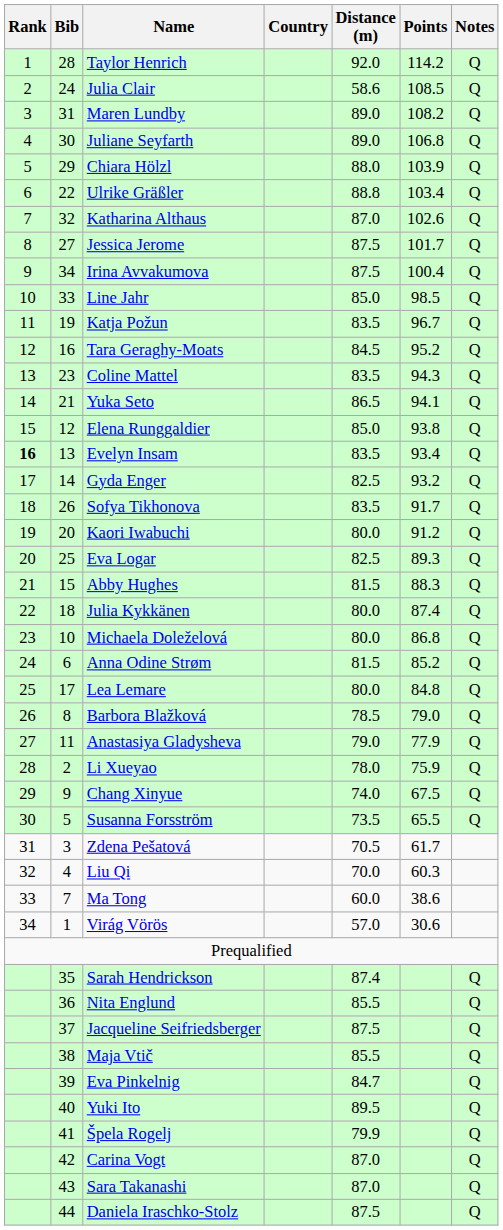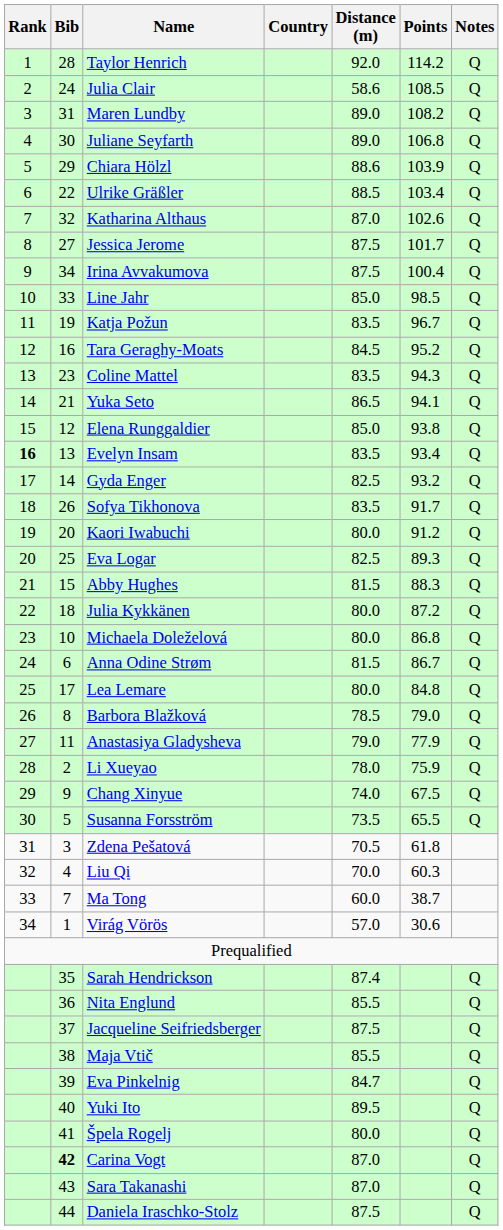 <table class="wikitable sortable" style="text-align:center">
 <tr>
 <th>Rank</th>
 <th>Bib</th>
 <th>Name</th>
 <th>Country</th>
 <th>Distance<br>(m)</th>
 <th>Points</th>
 <th>Notes</th>
 </tr>
 <tr bgcolor=ccffcc>
 <td>1</td>
 <td>28</td>
 <td align=left><a href='#'>Taylor Henrich</a></td>
 <td align=left></td>
 <td>92.0</td>
 <td>114.2</td>
 <td>Q</td>
 </tr>
 <tr bgcolor=ccffcc>
 <td>2</td>
 <td>24</td>
 <td align=left><a href='#'>Julia Clair</a></td>
 <td align=left></td>
 <td>58.6</td>
 <td>108.5</td>
 <td>Q</td>
 </tr>
 <tr bgcolor=ccffcc>
 <td>3</td>
 <td>31</td>
 <td align=left><a href='#'>Maren Lundby</a></td>
 <td align=left></td>
 <td>89.0</td>
 <td>108.2</td>
 <td>Q</td>
 </tr>
 <tr bgcolor=ccffcc>
 <td>4</td>
 <td>30</td>
 <td align=left><a href='#'>Juliane Seyfarth</a></td>
 <td align=left></td>
 <td>89.0</td>
 <td>106.8</td>
 <td>Q</td>
 </tr>
 <tr bgcolor=ccffcc>
 <td>5</td>
 <td>29</td>
 <td align=left><a href='#'>Chiara Hölzl</a></td>
 <td align=left></td>
-<td>88.0</td>
+<td>88.6</td>
 <td>103.9</td>
 <td>Q</td>
 </tr>
 <tr bgcolor=ccffcc>
 <td>6</td>
 <td>22</td>
 <td align=left><a href='#'>Ulrike Gräßler</a></td>
 <td align=left></td>
-<td>88.8</td>
+<td>88.5</td>
 <td>103.4</td>
 <td>Q</td>
 </tr>
 <tr bgcolor=ccffcc>
 <td>7</td>
 <td>32</td>
 <td align=left><a href='#'>Katharina Althaus</a></td>
 <td align=left></td>
 <td>87.0</td>
 <td>102.6</td>
 <td>Q</td>
 </tr>
 <tr bgcolor=ccffcc>
 <td>8</td>
 <td>27</td>
 <td align=left><a href='#'>Jessica Jerome</a></td>
 <td align=left></td>
 <td>87.5</td>
 <td>101.7</td>
 <td>Q</td>
 </tr>
 <tr bgcolor=ccffcc>
 <td>9</td>
 <td>34</td>
 <td align=left><a href='#'>Irina Avvakumova</a></td>
 <td align=left></td>
 <td>87.5</td>
 <td>100.4</td>
 <td>Q</td>
 </tr>
 <tr bgcolor=ccffcc>
 <td>10</td>
 <td>33</td>
 <td align=left><a href='#'>Line Jahr</a></td>
 <td align=left></td>
 <td>85.0</td>
 <td>98.5</td>
 <td>Q</td>
 </tr>
 <tr bgcolor=ccffcc>
 <td>11</td>
 <td>19</td>
 <td align=left><a href='#'>Katja Požun</a></td>
 <td align=left></td>
 <td>83.5</td>
 <td>96.7</td>
 <td>Q</td>
 </tr>
 <tr bgcolor=ccffcc>
 <td>12</td>
 <td>16</td>
 <td align=left><a href='#'>Tara Geraghy-Moats</a></td>
 <td align=left></td>
 <td>84.5</td>
 <td>95.2</td>
 <td>Q</td>
 </tr>
 <tr bgcolor=ccffcc>
 <td>13</td>
 <td>23</td>
 <td align=left><a href='#'>Coline Mattel</a></td>
 <td align=left></td>
 <td>83.5</td>
 <td>94.3</td>
 <td>Q</td>
 </tr>
 <tr bgcolor=ccffcc>
 <td>14</td>
 <td>21</td>
 <td align=left><a href='#'>Yuka Seto</a></td>
 <td align=left></td>
 <td>86.5</td>
 <td>94.1</td>
 <td>Q</td>
 </tr>
 <tr bgcolor=ccffcc>
 <td>15</td>
 <td>12</td>
 <td align=left><a href='#'>Elena Runggaldier</a></td>
 <td align=left></td>
 <td>85.0</td>
 <td>93.8</td>
 <td>Q</td>
 </tr>
 <tr bgcolor=ccffcc>
 <td><strong>16</strong></td>
 <td>13</td>
 <td align=left><a href='#'>Evelyn Insam</a></td>
 <td align=left></td>
 <td>83.5</td>
 <td>93.4</td>
 <td>Q</td>
 </tr>
 <tr bgcolor=ccffcc>
 <td>17</td>
 <td>14</td>
 <td align=left><a href='#'>Gyda Enger</a></td>
 <td align=left></td>
 <td>82.5</td>
 <td>93.2</td>
 <td>Q</td>
 </tr>
 <tr bgcolor=ccffcc>
 <td>18</td>
 <td>26</td>
 <td align=left><a href='#'>Sofya Tikhonova</a></td>
 <td align=left></td>
 <td>83.5</td>
 <td>91.7</td>
 <td>Q</td>
 </tr>
 <tr bgcolor=ccffcc>
 <td>19</td>
 <td>20</td>
 <td align=left><a href='#'>Kaori Iwabuchi</a></td>
 <td align=left></td>
 <td>80.0</td>
 <td>91.2</td>
 <td>Q</td>
 </tr>
 <tr bgcolor=ccffcc>
 <td>20</td>
 <td>25</td>
 <td align=left><a href='#'>Eva Logar</a></td>
 <td align=left></td>
 <td>82.5</td>
 <td>89.3</td>
 <td>Q</td>
 </tr>
 <tr bgcolor=ccffcc>
 <td>21</td>
 <td>15</td>
 <td align=left><a href='#'>Abby Hughes</a></td>
 <td align=left></td>
 <td>81.5</td>
 <td>88.3</td>
 <td>Q</td>
 </tr>
 <tr bgcolor=ccffcc>
 <td>22</td>
 <td>18</td>
 <td align=left><a href='#'>Julia Kykkänen</a></td>
 <td align=left></td>
 <td>80.0</td>
-<td>87.4</td>
+<td>87.2</td>
 <td>Q</td>
 </tr>
 <tr bgcolor=ccffcc>
 <td>23</td>
 <td>10</td>
 <td align=left><a href='#'>Michaela Doleželová</a></td>
 <td align=left></td>
 <td>80.0</td>
 <td>86.8</td>
 <td>Q</td>
 </tr>
 <tr bgcolor=ccffcc>
 <td>24</td>
 <td>6</td>
 <td align=left><a href='#'>Anna Odine Strøm</a></td>
 <td align=left></td>
 <td>81.5</td>
-<td>85.2</td>
+<td>86.7</td>
 <td>Q</td>
 </tr>
 <tr bgcolor=ccffcc>
 <td>25</td>
 <td>17</td>
 <td align=left><a href='#'>Lea Lemare</a></td>
 <td align=left></td>
 <td>80.0</td>
 <td>84.8</td>
 <td>Q</td>
 </tr>
 <tr bgcolor=ccffcc>
 <td>26</td>
 <td>8</td>
 <td align=left><a href='#'>Barbora Blažková</a></td>
 <td align=left></td>
 <td>78.5</td>
 <td>79.0</td>
 <td>Q</td>
 </tr>
 <tr bgcolor=ccffcc>
 <td>27</td>
 <td>11</td>
 <td align=left><a href='#'>Anastasiya Gladysheva</a></td>
 <td align=left></td>
 <td>79.0</td>
 <td>77.9</td>
 <td>Q</td>
 </tr>
 <tr bgcolor=ccffcc>
 <td>28</td>
 <td>2</td>
 <td align=left><a href='#'>Li Xueyao</a></td>
 <td align=left></td>
 <td>78.0</td>
 <td>75.9</td>
 <td>Q</td>
 </tr>
 <tr bgcolor=ccffcc>
 <td>29</td>
 <td>9</td>
 <td align=left><a href='#'>Chang Xinyue</a></td>
 <td align=left></td>
 <td>74.0</td>
 <td>67.5</td>
 <td>Q</td>
 </tr>
 <tr bgcolor=ccffcc>
 <td>30</td>
 <td>5</td>
 <td align=left><a href='#'>Susanna Forsström</a></td>
 <td align=left></td>
 <td>73.5</td>
 <td>65.5</td>
 <td>Q</td>
 </tr>
 <tr>
 <td>31</td>
 <td>3</td>
 <td align=left><a href='#'>Zdena Pešatová</a></td>
 <td align=left></td>
 <td>70.5</td>
-<td>61.7</td>
+<td>61.8</td>
 <td></td>
 </tr>
 <tr>
 <td>32</td>
 <td>4</td>
 <td align=left><a href='#'>Liu Qi</a></td>
 <td align=left></td>
 <td>70.0</td>
 <td>60.3</td>
 <td></td>
 </tr>
 <tr>
 <td>33</td>
 <td>7</td>
 <td align=left><a href='#'>Ma Tong</a></td>
 <td align=left></td>
 <td>60.0</td>
-<td>38.6</td>
+<td>38.7</td>
 <td></td>
 </tr>
 <tr>
 <td>34</td>
 <td>1</td>
 <td align=left><a href='#'>Virág Vörös</a></td>
 <td align=left></td>
 <td>57.0</td>
 <td>30.6</td>
 <td></td>
 </tr>
 <tr align=center>
 <td colspan=8>Prequalified</td>
 </tr>
 <tr bgcolor=ccffcc>
 <td></td>
 <td>35</td>
 <td align=left><a href='#'>Sarah Hendrickson</a></td>
 <td align=left></td>
 <td>87.4</td>
 <td></td>
 <td>Q</td>
 </tr>
 <tr bgcolor=ccffcc>
 <td></td>
 <td>36</td>
 <td align=left><a href='#'>Nita Englund</a></td>
 <td align=left></td>
 <td>85.5</td>
 <td></td>
 <td>Q</td>
 </tr>
 <tr bgcolor=ccffcc>
 <td></td>
 <td>37</td>
 <td align=left><a href='#'>Jacqueline Seifriedsberger</a></td>
 <td align=left></td>
 <td>87.5</td>
 <td></td>
 <td>Q</td>
 </tr>
 <tr bgcolor=ccffcc>
 <td></td>
 <td>38</td>
 <td align=left><a href='#'>Maja Vtič</a></td>
 <td align=left></td>
 <td>85.5</td>
 <td></td>
 <td>Q</td>
 </tr>
 <tr bgcolor=ccffcc>
 <td></td>
 <td>39</td>
 <td align=left><a href='#'>Eva Pinkelnig</a></td>
 <td align=left></td>
 <td>84.7</td>
 <td></td>
 <td>Q</td>
 </tr>
 <tr bgcolor=ccffcc>
 <td></td>
 <td>40</td>
 <td align=left><a href='#'>Yuki Ito</a></td>
 <td align=left></td>
 <td>89.5</td>
 <td></td>
 <td>Q</td>
 </tr>
 <tr bgcolor=ccffcc>
 <td></td>
 <td>41</td>
 <td align=left><a href='#'>Špela Rogelj</a></td>
 <td align=left></td>
-<td>79.9</td>
+<td>80.0</td>
 <td></td>
 <td>Q</td>
 </tr>
 <tr bgcolor=ccffcc>
 <td></td>
-<td>42</td>
+<td><strong>42</strong></td>
 <td align=left><a href='#'>Carina Vogt</a></td>
 <td align=left></td>
 <td>87.0</td>
 <td></td>
 <td>Q</td>
 </tr>
 <tr bgcolor=ccffcc>
 <td></td>
 <td>43</td>
 <td align=left><a href='#'>Sara Takanashi</a></td>
 <td align=left></td>
 <td>87.0</td>
 <td></td>
 <td>Q</td>
 </tr>
 <tr bgcolor=ccffcc>
 <td></td>
 <td>44</td>
 <td align=left><a href='#'>Daniela Iraschko-Stolz</a></td>
 <td align=left></td>
 <td>87.5</td>
 <td></td>
 <td>Q</td>
 </tr>
 </table>
